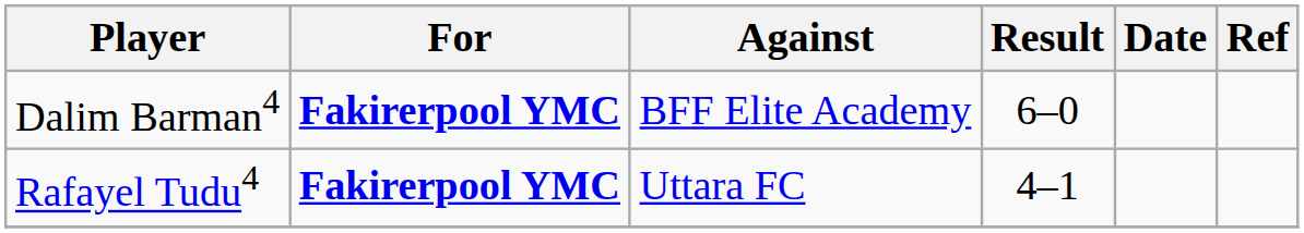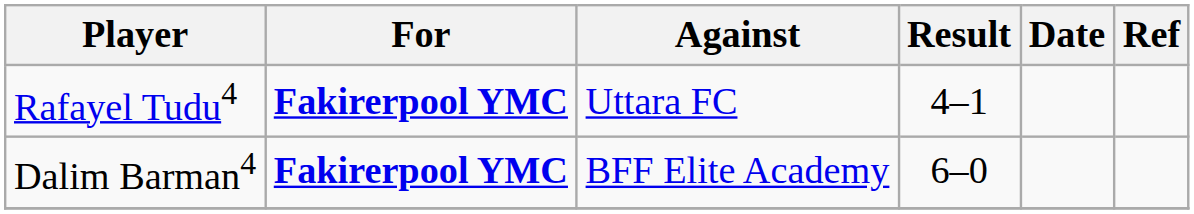 <table class="wikitable">
 <tr>
 <th>Player</th>
 <th>For</th>
 <th>Against</th>
 <th style="text-align:center">Result</th>
 <th>Date</th>
 <th>Ref</th>
 </tr>
 <tr>
+<td> <a href='#'>Rafayel Tudu</a><sup>4</sup></td>
+<td><strong><a href='#'>Fakirerpool YMC</a></strong></td>
+<td><a href='#'>Uttara FC</a></td>
+<td align="center">4–1</td>
+<td></td>
+<td></td>
+</tr>
+<tr>
 <td> Dalim Barman<sup>4</sup></td>
 <td><strong><a href='#'>Fakirerpool YMC</a></strong></td>
 <td><a href='#'>BFF Elite Academy</a></td>
 <td align="center">6–0</td>
 <td></td>
 <td></td>
 </tr>
 <tr>
-<td> <a href='#'>Rafayel Tudu</a><sup>4</sup></td>
-<td><strong><a href='#'>Fakirerpool YMC</a></strong></td>
-<td><a href='#'>Uttara FC</a></td>
-<td align="center">4–1</td>
-<td></td>
-<td></td>
-</tr>
-<tr>
 </tr>
 </table>
